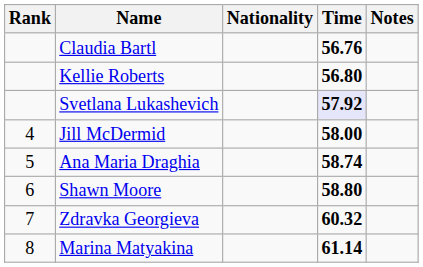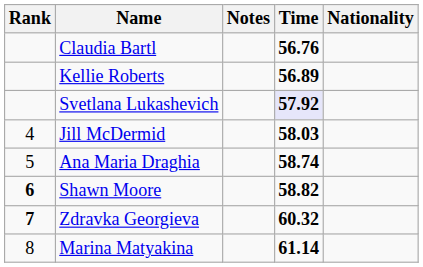 <table class="wikitable sortable" style="text-align:center">
 <tr>
 <th>Rank</th>
 <th>Name</th>
+<th>Notes</th>
+<th>Time</th>
 <th>Nationality</th>
-<th>Time</th>
-<th>Notes</th>
 </tr>
 <tr>
 <td></td>
 <td align=left><a href='#'>Claudia Bartl</a></td>
+<td></td>
+<td><strong>56.76</strong></td>
 <td align=left></td>
-<td><strong>56.76</strong></td>
-<td></td>
 </tr>
 <tr>
 <td></td>
 <td align=left><a href='#'>Kellie Roberts</a></td>
+<td></td>
+<td><strong>56.89</strong></td>
 <td align=left></td>
-<td><strong>56.80</strong></td>
-<td></td>
 </tr>
 <tr>
 <td></td>
 <td align=left><a href='#'>Svetlana Lukashevich</a></td>
+<td></td>
+<td style="background: lavender;"><strong>57.92</strong></td>
 <td align=left></td>
-<td style="background: lavender;"><strong>57.92</strong></td>
-<td></td>
 </tr>
 <tr>
 <td>4</td>
 <td align=left><a href='#'>Jill McDermid</a></td>
+<td></td>
+<td><strong>58.03</strong></td>
 <td align=left></td>
-<td><strong>58.00</strong></td>
-<td></td>
 </tr>
 <tr>
 <td>5</td>
 <td align=left><a href='#'>Ana Maria Draghia</a></td>
+<td></td>
+<td><strong>58.74</strong></td>
 <td align=left></td>
-<td><strong>58.74</strong></td>
-<td></td>
 </tr>
 <tr>
-<td>6</td>
+<td><strong>6</strong></td>
 <td align=left><a href='#'>Shawn Moore</a></td>
+<td></td>
+<td><strong>58.82</strong></td>
 <td align=left></td>
-<td><strong>58.80</strong></td>
-<td></td>
 </tr>
 <tr>
-<td>7</td>
+<td><strong>7</strong></td>
 <td align=left><a href='#'>Zdravka Georgieva</a></td>
+<td></td>
+<td><strong>60.32</strong></td>
 <td align=left></td>
-<td><strong>60.32</strong></td>
-<td></td>
 </tr>
 <tr>
 <td>8</td>
 <td align=left><a href='#'>Marina Matyakina</a></td>
+<td></td>
+<td><strong>61.14</strong></td>
 <td align=left></td>
-<td><strong>61.14</strong></td>
-<td></td>
 </tr>
 </table>
